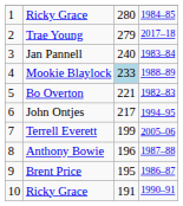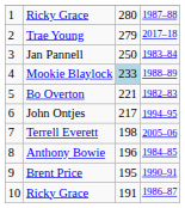 <table class="wikitable">
 <tr>
 </tr>
 <tr>
 <td>1</td>
 <td><a href='#'>Ricky Grace</a></td>
 <td>280</td>
-<td style="font-size:80%;"><a href='#'>1984–85</a></td>
+<td style="font-size:80%;"><a href='#'>1987–88</a></td>
 </tr>
 <tr>
 <td>2</td>
 <td><a href='#'>Trae Young</a></td>
 <td>279</td>
 <td style="font-size:80%;"><a href='#'>2017–18</a></td>
 </tr>
 <tr>
 <td>3</td>
 <td>Jan Pannell</td>
-<td>240</td>
+<td>250</td>
 <td style="font-size:80%;"><a href='#'>1983–84</a></td>
 </tr>
 <tr>
 <td>4</td>
 <td><a href='#'>Mookie Blaylock</a></td>
 <td style="background: lightblue;">233</td>
 <td style="font-size:80%;"><a href='#'>1988–89</a></td>
 </tr>
 <tr>
 <td>5</td>
 <td><a href='#'>Bo Overton</a></td>
 <td>221</td>
 <td style="font-size:80%;"><a href='#'>1982–83</a></td>
 </tr>
 <tr>
 <td>6</td>
 <td>John Ontjes</td>
 <td>217</td>
 <td style="font-size:80%;"><a href='#'>1994–95</a></td>
 </tr>
 <tr>
 <td>7</td>
 <td><a href='#'>Terrell Everett</a></td>
-<td>199</td>
+<td>198</td>
 <td style="font-size:80%;"><a href='#'>2005–06</a></td>
 </tr>
 <tr>
 <td>8</td>
 <td><a href='#'>Anthony Bowie</a></td>
 <td>196</td>
-<td style="font-size:80%;"><a href='#'>1987–88</a></td>
+<td style="font-size:80%;"><a href='#'>1984–85</a></td>
 </tr>
 <tr>
 <td>9</td>
 <td><a href='#'>Brent Price</a></td>
 <td>195</td>
-<td style="font-size:80%;"><a href='#'>1986–87</a></td>
+<td style="font-size:80%;"><a href='#'>1990–91</a></td>
 </tr>
 <tr>
 <td>10</td>
 <td><a href='#'>Ricky Grace</a></td>
 <td>191</td>
-<td style="font-size:80%;"><a href='#'>1990–91</a></td>
+<td style="font-size:80%;"><a href='#'>1986–87</a></td>
 </tr>
 </table>
